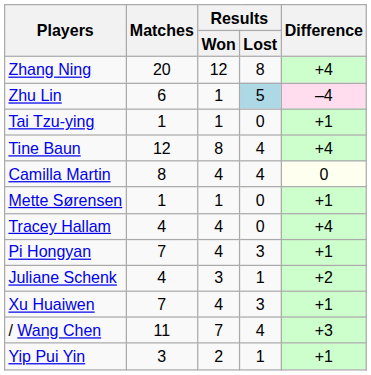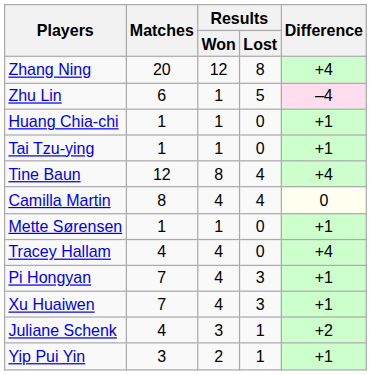 <table class=wikitable style="text-align:center; font-size:small">
 <tr>
 <th rowspan="2">Players</th>
 <th rowspan="2">Matches</th>
 <th colspan="2">Results</th>
 <th rowspan="2">Difference</th>
 </tr>
 <tr>
 <th>Won</th>
 <th>Lost</th>
 </tr>
 <tr>
 <td align="left"> <a href='#'>Zhang Ning</a></td>
 <td>20</td>
 <td>12</td>
 <td>8</td>
 <td bgcolor="#ccffcc">+4</td>
 </tr>
 <tr>
 <td align="left"> <a href='#'>Zhu Lin</a></td>
 <td>6</td>
 <td>1</td>
-<td style="background: lightblue;">5</td>
+<td>5</td>
 <td bgcolor="#ffddee">–4</td>
+</tr>
+<tr>
+<td align="left"> <a href='#'>Huang Chia-chi</a></td>
+<td>1</td>
+<td>1</td>
+<td>0</td>
+<td bgcolor="#ccffcc">+1</td>
 </tr>
 <tr>
 <td align="left"> <a href='#'>Tai Tzu-ying</a></td>
 <td>1</td>
 <td>1</td>
 <td>0</td>
 <td bgcolor="#ccffcc">+1</td>
 </tr>
 <tr>
 <td align="left"> <a href='#'>Tine Baun</a></td>
 <td>12</td>
 <td>8</td>
 <td>4</td>
 <td bgcolor="#ccffcc">+4</td>
 </tr>
 <tr>
 <td align="left"> <a href='#'>Camilla Martin</a></td>
 <td>8</td>
 <td>4</td>
 <td>4</td>
 <td bgcolor="#fffff0">0</td>
 </tr>
 <tr>
 <td align="left"> <a href='#'>Mette Sørensen</a></td>
 <td>1</td>
 <td>1</td>
 <td>0</td>
 <td bgcolor="#ccffcc">+1</td>
 </tr>
 <tr>
 <td align="left"> <a href='#'>Tracey Hallam</a></td>
 <td>4</td>
 <td>4</td>
 <td>0</td>
 <td bgcolor="#ccffcc">+4</td>
 </tr>
 <tr>
 <td align="left"> <a href='#'>Pi Hongyan</a></td>
 <td>7</td>
 <td>4</td>
 <td>3</td>
 <td bgcolor="#ccffcc">+1</td>
 </tr>
 <tr>
-<td align="left"> <a href='#'>Juliane Schenk</a></td>
-<td>4</td>
-<td>3</td>
-<td>1</td>
-<td bgcolor="#ccffcc">+2</td>
-</tr>
-<tr>
 <td align="left"> <a href='#'>Xu Huaiwen</a></td>
 <td>7</td>
 <td>4</td>
 <td>3</td>
 <td bgcolor="#ccffcc">+1</td>
 </tr>
 <tr>
-<td align="left">/ <a href='#'>Wang Chen</a></td>
-<td>11</td>
-<td>7</td>
+<td align="left"> <a href='#'>Juliane Schenk</a></td>
 <td>4</td>
-<td bgcolor="#ccffcc">+3</td>
+<td>3</td>
+<td>1</td>
+<td bgcolor="#ccffcc">+2</td>
 </tr>
 <tr>
 <td align="left"> <a href='#'>Yip Pui Yin</a></td>
 <td>3</td>
 <td>2</td>
 <td>1</td>
 <td bgcolor="#ccffcc">+1</td>
 </tr>
 </table>
